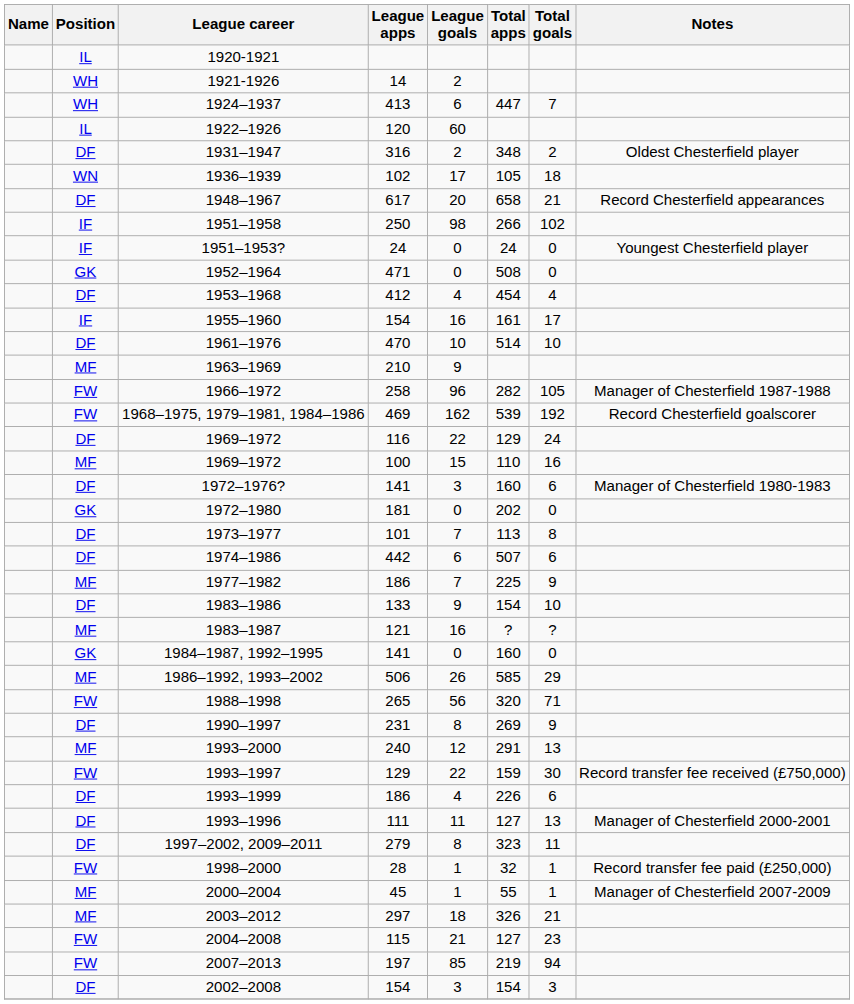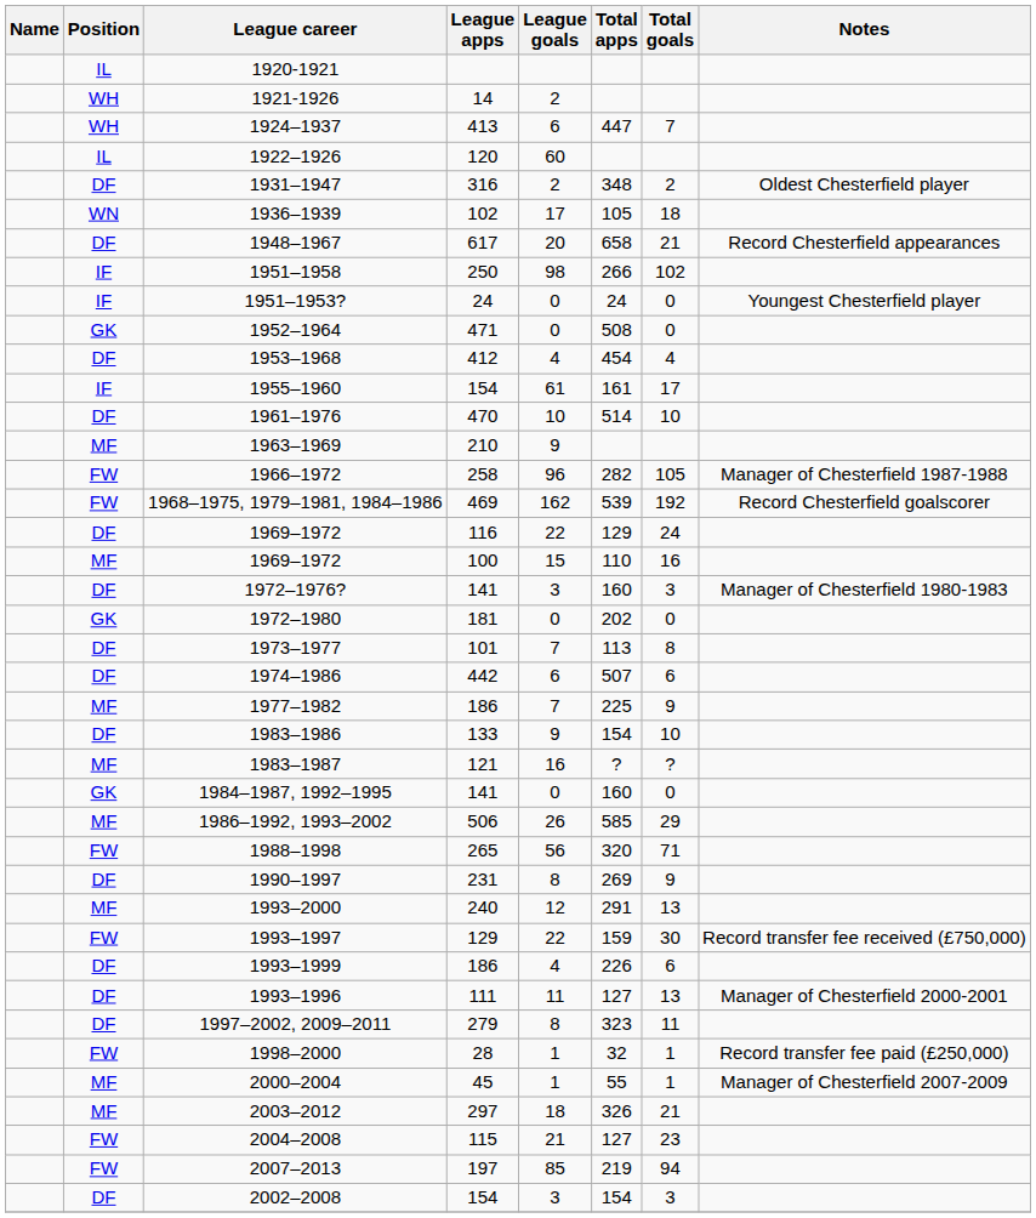 <table class="wikitable sortable" style="text-align: center;">
 <tr>
 <th>Name</th>
 <th>Position</th>
 <th>League career</th>
 <th>League<br>apps</th>
 <th>League<br>goals</th>
 <th>Total<br>apps </th>
 <th>Total<br>goals </th>
 <th>Notes</th>
 </tr>
 <tr>
 <td align=left></td>
 <td><a href='#'>IL</a></td>
 <td>1920-1921</td>
 <td></td>
 <td></td>
 <td></td>
 <td></td>
 <td></td>
 </tr>
 <tr>
 <td align=left></td>
 <td><a href='#'>WH</a></td>
 <td>1921-1926</td>
 <td>14</td>
 <td>2</td>
 <td></td>
 <td></td>
 <td></td>
 </tr>
 <tr>
 <td align=left></td>
 <td><a href='#'>WH</a></td>
 <td>1924–1937</td>
 <td>413</td>
 <td>6</td>
 <td>447</td>
 <td>7</td>
 <td></td>
 </tr>
 <tr>
 <td align=left></td>
 <td><a href='#'>IL</a></td>
 <td>1922–1926</td>
 <td>120</td>
 <td>60</td>
 <td></td>
 <td></td>
 <td></td>
 </tr>
 <tr>
 <td align=left></td>
 <td><a href='#'>DF</a></td>
 <td>1931–1947</td>
 <td>316</td>
 <td>2</td>
 <td>348</td>
 <td>2</td>
 <td>Oldest Chesterfield player</td>
 </tr>
 <tr>
 <td align=left></td>
 <td><a href='#'>WN</a></td>
 <td>1936–1939</td>
 <td>102</td>
 <td>17</td>
 <td>105</td>
 <td>18</td>
 <td></td>
 </tr>
 <tr>
 <td align=left></td>
 <td><a href='#'>DF</a></td>
 <td>1948–1967</td>
 <td>617</td>
 <td>20</td>
 <td>658</td>
 <td>21</td>
 <td>Record Chesterfield appearances</td>
 </tr>
 <tr>
 <td align=left></td>
 <td><a href='#'>IF</a></td>
 <td>1951–1958</td>
 <td>250</td>
 <td>98</td>
 <td>266</td>
 <td>102</td>
 <td></td>
 </tr>
 <tr>
 <td align=left></td>
 <td><a href='#'>IF</a></td>
 <td>1951–1953?</td>
 <td>24</td>
 <td>0</td>
 <td>24</td>
 <td>0</td>
 <td>Youngest Chesterfield player</td>
 </tr>
 <tr>
 <td align=left></td>
 <td><a href='#'>GK</a></td>
 <td>1952–1964</td>
 <td>471</td>
 <td>0</td>
 <td>508</td>
 <td>0</td>
 <td></td>
 </tr>
 <tr>
 <td align=left></td>
 <td><a href='#'>DF</a></td>
 <td>1953–1968</td>
 <td>412</td>
 <td>4</td>
 <td>454</td>
 <td>4</td>
 <td></td>
 </tr>
 <tr>
 <td align=left></td>
 <td><a href='#'>IF</a></td>
 <td>1955–1960</td>
 <td>154</td>
-<td>16</td>
+<td>61</td>
 <td>161</td>
 <td>17</td>
 <td></td>
 </tr>
 <tr>
 <td align=left></td>
 <td><a href='#'>DF</a></td>
 <td>1961–1976</td>
 <td>470</td>
 <td>10</td>
 <td>514</td>
 <td>10</td>
 <td></td>
 </tr>
 <tr>
 <td align=left></td>
 <td><a href='#'>MF</a></td>
 <td>1963–1969</td>
 <td>210</td>
 <td>9</td>
 <td></td>
 <td></td>
 <td></td>
 </tr>
 <tr>
 <td align=left></td>
 <td><a href='#'>FW</a></td>
 <td>1966–1972</td>
 <td>258</td>
 <td>96</td>
 <td>282</td>
 <td>105</td>
 <td>Manager of Chesterfield 1987-1988</td>
 </tr>
 <tr>
 <td align=left></td>
 <td><a href='#'>FW</a></td>
 <td>1968–1975, 1979–1981, 1984–1986</td>
 <td>469</td>
 <td>162</td>
 <td>539</td>
 <td>192</td>
 <td>Record Chesterfield goalscorer</td>
 </tr>
 <tr>
 <td align=left></td>
 <td><a href='#'>DF</a></td>
 <td>1969–1972</td>
 <td>116</td>
 <td>22</td>
 <td>129</td>
 <td>24</td>
 <td></td>
 </tr>
 <tr>
 <td align=left></td>
 <td><a href='#'>MF</a></td>
 <td>1969–1972</td>
 <td>100</td>
 <td>15</td>
 <td>110</td>
 <td>16</td>
 <td></td>
 </tr>
 <tr>
 <td align=left></td>
 <td><a href='#'>DF</a></td>
 <td>1972–1976?</td>
 <td>141</td>
 <td>3</td>
 <td>160</td>
-<td>6</td>
+<td>3</td>
 <td>Manager of Chesterfield 1980-1983</td>
 </tr>
 <tr>
 <td align=left></td>
 <td><a href='#'>GK</a></td>
 <td>1972–1980</td>
 <td>181</td>
 <td>0</td>
 <td>202</td>
 <td>0</td>
 <td></td>
 </tr>
 <tr>
 <td align=left></td>
 <td><a href='#'>DF</a></td>
 <td>1973–1977</td>
 <td>101</td>
 <td>7</td>
 <td>113</td>
 <td>8</td>
 <td></td>
 </tr>
 <tr>
 <td align=left></td>
 <td><a href='#'>DF</a></td>
 <td>1974–1986</td>
 <td>442</td>
 <td>6</td>
 <td>507</td>
 <td>6</td>
 <td></td>
 </tr>
 <tr>
 <td align=left></td>
 <td><a href='#'>MF</a></td>
 <td>1977–1982</td>
 <td>186</td>
 <td>7</td>
 <td>225</td>
 <td>9</td>
 <td></td>
 </tr>
 <tr>
 <td align=left></td>
 <td><a href='#'>DF</a></td>
 <td>1983–1986</td>
 <td>133</td>
 <td>9</td>
 <td>154</td>
 <td>10</td>
 <td></td>
 </tr>
 <tr>
 <td align=left></td>
 <td><a href='#'>MF</a></td>
 <td>1983–1987</td>
 <td>121</td>
 <td>16</td>
 <td>?</td>
 <td>?</td>
 <td></td>
 </tr>
 <tr>
 <td align=left></td>
 <td><a href='#'>GK</a></td>
 <td>1984–1987, 1992–1995</td>
 <td>141</td>
 <td>0</td>
 <td>160</td>
 <td>0</td>
 <td></td>
 </tr>
 <tr>
 <td align=left></td>
 <td><a href='#'>MF</a></td>
 <td>1986–1992, 1993–2002</td>
 <td>506</td>
 <td>26</td>
 <td>585</td>
 <td>29</td>
 <td></td>
 </tr>
 <tr>
 <td align=left></td>
 <td><a href='#'>FW</a></td>
 <td>1988–1998</td>
 <td>265</td>
 <td>56</td>
 <td>320</td>
 <td>71</td>
 <td></td>
 </tr>
 <tr>
 <td align=left></td>
 <td><a href='#'>DF</a></td>
 <td>1990–1997</td>
 <td>231</td>
 <td>8</td>
 <td>269</td>
 <td>9</td>
 <td></td>
 </tr>
 <tr>
 <td align=left></td>
 <td><a href='#'>MF</a></td>
 <td>1993–2000</td>
 <td>240</td>
 <td>12</td>
 <td>291</td>
 <td>13</td>
 <td></td>
 </tr>
 <tr>
 <td align=left></td>
 <td><a href='#'>FW</a></td>
 <td>1993–1997</td>
 <td>129</td>
 <td>22</td>
 <td>159</td>
 <td>30</td>
 <td>Record transfer fee received (£750,000)</td>
 </tr>
 <tr>
 <td align=left></td>
 <td><a href='#'>DF</a></td>
 <td>1993–1999</td>
 <td>186</td>
 <td>4</td>
 <td>226</td>
 <td>6</td>
 <td></td>
 </tr>
 <tr>
 <td align=left></td>
 <td><a href='#'>DF</a></td>
 <td>1993–1996</td>
 <td>111</td>
 <td>11</td>
 <td>127</td>
 <td>13</td>
 <td>Manager of Chesterfield 2000-2001</td>
 </tr>
 <tr>
 <td align=left></td>
 <td><a href='#'>DF</a></td>
 <td>1997–2002, 2009–2011</td>
 <td>279</td>
 <td>8</td>
 <td>323</td>
 <td>11</td>
 <td></td>
 </tr>
 <tr>
 <td align=left></td>
 <td><a href='#'>FW</a></td>
 <td>1998–2000</td>
 <td>28</td>
 <td>1</td>
 <td>32</td>
 <td>1</td>
 <td>Record transfer fee paid (£250,000)</td>
 </tr>
 <tr>
 <td align=left></td>
 <td><a href='#'>MF</a></td>
 <td>2000–2004</td>
 <td>45</td>
 <td>1</td>
 <td>55</td>
 <td>1</td>
 <td>Manager of Chesterfield 2007-2009</td>
 </tr>
 <tr>
 <td align=left></td>
 <td><a href='#'>MF</a></td>
 <td>2003–2012</td>
 <td>297</td>
 <td>18</td>
 <td>326</td>
 <td>21</td>
 <td></td>
 </tr>
 <tr>
 <td align=left></td>
 <td><a href='#'>FW</a></td>
 <td>2004–2008</td>
 <td>115</td>
 <td>21</td>
 <td>127</td>
 <td>23</td>
 <td></td>
 </tr>
 <tr>
 <td align=left></td>
 <td><a href='#'>FW</a></td>
 <td>2007–2013</td>
 <td>197</td>
 <td>85</td>
 <td>219</td>
 <td>94</td>
 <td></td>
 </tr>
 <tr>
 <td align=left></td>
 <td><a href='#'>DF</a></td>
 <td>2002–2008</td>
 <td>154</td>
 <td>3</td>
 <td>154</td>
 <td>3</td>
 <td></td>
 </tr>
 <tr>
 </tr>
 </table>
